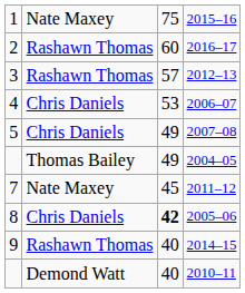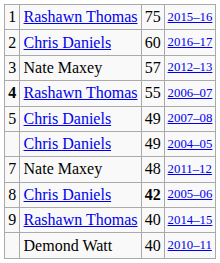 <table class="wikitable">
 <tr>
 </tr>
 <tr>
 <td>1</td>
-<td>Nate Maxey</td>
+<td><a href='#'>Rashawn Thomas</a></td>
 <td>75</td>
 <td style="font-size:80%;"><a href='#'>2015–16</a></td>
 </tr>
 <tr>
 <td>2</td>
-<td><a href='#'>Rashawn Thomas</a></td>
+<td><a href='#'>Chris Daniels</a></td>
 <td>60</td>
 <td style="font-size:80%;"><a href='#'>2016–17</a></td>
 </tr>
 <tr>
 <td>3</td>
-<td><a href='#'>Rashawn Thomas</a></td>
+<td>Nate Maxey</td>
 <td>57</td>
 <td style="font-size:80%;"><a href='#'>2012–13</a></td>
 </tr>
 <tr>
-<td>4</td>
-<td><a href='#'>Chris Daniels</a></td>
-<td>53</td>
+<td><strong>4</strong></td>
+<td><a href='#'>Rashawn Thomas</a></td>
+<td>55</td>
 <td style="font-size:80%;"><a href='#'>2006–07</a></td>
 </tr>
 <tr>
 <td>5</td>
 <td><a href='#'>Chris Daniels</a></td>
 <td>49</td>
 <td style="font-size:80%;"><a href='#'>2007–08</a></td>
 </tr>
 <tr>
 <td></td>
-<td>Thomas Bailey</td>
+<td><a href='#'>Chris Daniels</a></td>
 <td>49</td>
 <td style="font-size:80%;"><a href='#'>2004–05</a></td>
 </tr>
 <tr>
 <td>7</td>
 <td>Nate Maxey</td>
-<td>45</td>
+<td>48</td>
 <td style="font-size:80%;"><a href='#'>2011–12</a></td>
 </tr>
 <tr>
 <td>8</td>
 <td><a href='#'>Chris Daniels</a></td>
 <td><strong>42</strong></td>
 <td style="font-size:80%;"><a href='#'>2005–06</a></td>
 </tr>
 <tr>
 <td>9</td>
 <td><a href='#'>Rashawn Thomas</a></td>
 <td>40</td>
 <td style="font-size:80%;"><a href='#'>2014–15</a></td>
 </tr>
 <tr>
 <td></td>
 <td>Demond Watt</td>
 <td>40</td>
 <td style="font-size:80%;"><a href='#'>2010–11</a></td>
 </tr>
 </table>
